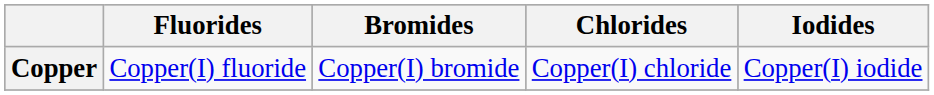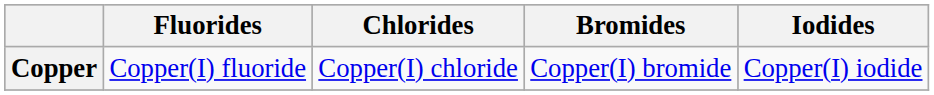 <table class="wikitable" style="text-align: center">
 <tr>
 <th scope="col"></th>
 <th scope="col">Fluorides</th>
+<th scope="col">Chlorides</th>
 <th scope="col">Bromides</th>
-<th scope="col">Chlorides</th>
 <th scope="col">Iodides</th>
 </tr>
 <tr>
 <th>Copper</th>
 <td><a href='#'>Copper(I) fluoride</a></td>
+<td><a href='#'>Copper(I) chloride</a></td>
 <td><a href='#'>Copper(I) bromide</a></td>
-<td><a href='#'>Copper(I) chloride</a></td>
 <td><a href='#'>Copper(I) iodide</a></td>
 </tr>
 </table>
